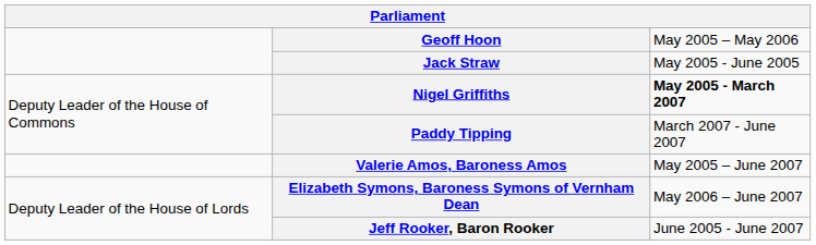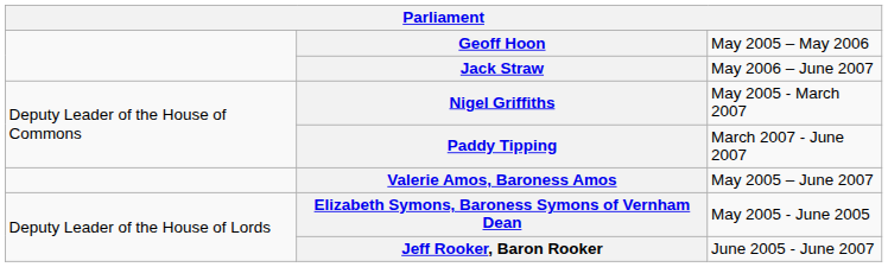 <table class="wikitable plainrowheaders" width=100% style="max-width:55em;">
 <tr>
 <th colspan=4><a href='#'>Parliament</a></th>
 </tr>
 <tr>
 <td rowspan="2"></td>
 <th scope="row" style="font-weight:bold;"><a href='#'>Geoff Hoon</a></th>
 <td>May 2005 – May 2006</td>
 </tr>
 <tr>
 <th scope="row" style="font-weight:bold;"><a href='#'>Jack Straw</a></th>
-<td>May 2005 - June 2005</td>
+<td>May 2006 – June 2007</td>
 </tr>
 <tr>
 <td rowspan="2">Deputy Leader of the House of Commons</td>
 <th scope="row"><a href='#'>Nigel Griffiths</a></th>
-<td><strong>May 2005 - March 2007</strong></td>
+<td>May 2005 - March 2007</td>
 </tr>
 <tr>
 <th scope="row"><a href='#'>Paddy Tipping</a></th>
 <td>March 2007 - June 2007</td>
 </tr>
 <tr>
 <td></td>
 <th scope="row" style="font-weight:bold;"><a href='#'>Valerie Amos, Baroness Amos</a></th>
 <td>May 2005 – June 2007</td>
 </tr>
 <tr>
 <td rowspan="2">Deputy Leader of the House of Lords</td>
 <th scope="row"><a href='#'>Elizabeth Symons, Baroness Symons of Vernham Dean</a></th>
-<td>May 2006 – June 2007</td>
+<td>May 2005 - June 2005</td>
 </tr>
 <tr>
 <th scope="row"><a href='#'>Jeff Rooker</a>, Baron Rooker</th>
 <td>June 2005 - June 2007</td>
 </tr>
 </table>
